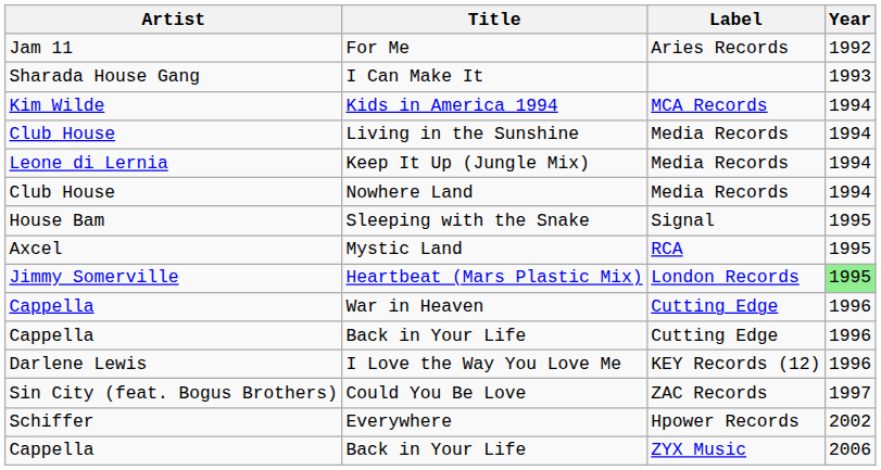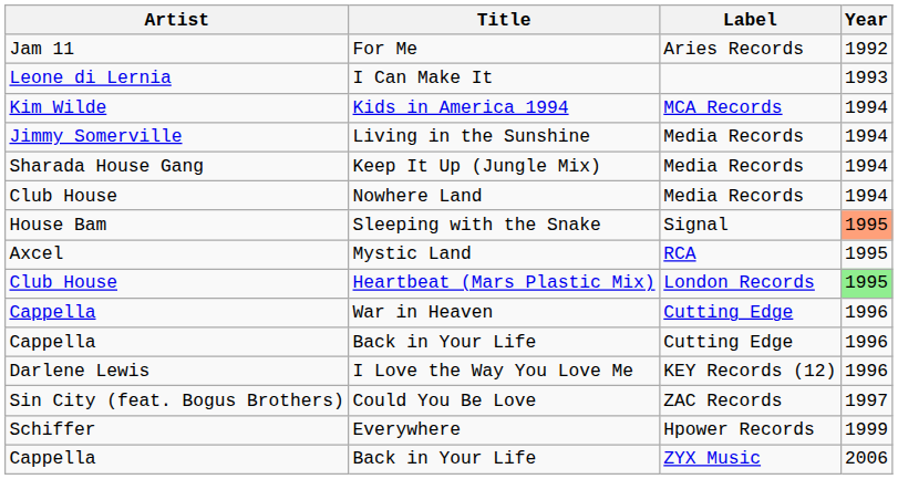 <table class="wikitable sortable">
 <tr>
 <th>Artist</th>
 <th>Title</th>
 <th>Label</th>
 <th>Year</th>
 </tr>
 <tr>
 <td>Jam 11</td>
 <td>For Me</td>
 <td>Aries Records</td>
 <td>1992</td>
 </tr>
 <tr>
-<td>Sharada House Gang</td>
+<td><a href='#'>Leone di Lernia</a></td>
 <td>I Can Make It</td>
 <td></td>
 <td>1993</td>
 </tr>
 <tr>
 <td><a href='#'>Kim Wilde</a></td>
 <td><a href='#'>Kids in America 1994</a></td>
 <td><a href='#'>MCA Records</a></td>
 <td>1994</td>
 </tr>
 <tr>
-<td><a href='#'>Club House</a></td>
+<td><a href='#'>Jimmy Somerville</a></td>
 <td>Living in the Sunshine</td>
 <td>Media Records</td>
 <td>1994</td>
 </tr>
 <tr>
-<td><a href='#'>Leone di Lernia</a></td>
+<td>Sharada House Gang</td>
 <td>Keep It Up (Jungle Mix)</td>
 <td>Media Records</td>
 <td>1994</td>
 </tr>
 <tr>
 <td>Club House</td>
 <td>Nowhere Land</td>
 <td>Media Records</td>
 <td>1994</td>
 </tr>
 <tr>
 <td>House Bam</td>
 <td>Sleeping with the Snake</td>
 <td>Signal</td>
-<td>1995</td>
+<td style="background: lightsalmon;">1995</td>
 </tr>
 <tr>
 <td>Axcel</td>
 <td>Mystic Land</td>
 <td><a href='#'>RCA</a></td>
 <td>1995</td>
 </tr>
 <tr>
-<td><a href='#'>Jimmy Somerville</a></td>
+<td><a href='#'>Club House</a></td>
 <td><a href='#'>Heartbeat (Mars Plastic Mix)</a></td>
 <td><a href='#'>London Records</a></td>
 <td style="background: lightgreen;">1995</td>
 </tr>
 <tr>
 <td><a href='#'>Cappella</a></td>
 <td>War in Heaven</td>
 <td><a href='#'>Cutting Edge</a></td>
 <td>1996</td>
 </tr>
 <tr>
 <td>Cappella</td>
 <td>Back in Your Life</td>
 <td>Cutting Edge</td>
 <td>1996</td>
 </tr>
 <tr>
 <td>Darlene Lewis</td>
 <td>I Love the Way You Love Me</td>
 <td>KEY Records (12)</td>
 <td>1996</td>
 </tr>
 <tr>
 <td>Sin City (feat. Bogus Brothers)</td>
 <td>Could You Be Love</td>
 <td>ZAC Records</td>
 <td>1997</td>
 </tr>
 <tr>
 <td>Schiffer</td>
 <td>Everywhere</td>
 <td>Hpower Records</td>
-<td>2002</td>
+<td>1999</td>
 </tr>
 <tr>
 <td>Cappella</td>
 <td>Back in Your Life</td>
 <td><a href='#'>ZYX Music</a></td>
 <td>2006</td>
 </tr>
 </table>
